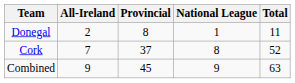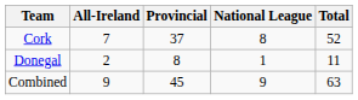 <table class="wikitable" style="text-align:center;">
 <tr>
 <th>Team</th>
 <th>All-Ireland</th>
 <th>Provincial</th>
 <th>National League</th>
 <th>Total</th>
+</tr>
+<tr>
+<td><a href='#'>Cork</a></td>
+<td>7</td>
+<td>37</td>
+<td>8</td>
+<td>52</td>
 </tr>
 <tr |>
 <td><a href='#'>Donegal</a></td>
 <td>2</td>
 <td>8</td>
 <td>1</td>
 <td>11</td>
 </tr>
 <tr>
-<td><a href='#'>Cork</a></td>
-<td>7</td>
-<td>37</td>
-<td>8</td>
-<td>52</td>
-</tr>
-<tr>
 <td>Combined</td>
 <td>9</td>
 <td>45</td>
 <td>9</td>
 <td>63</td>
 </tr>
 </table>
